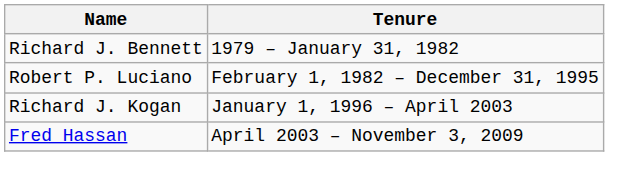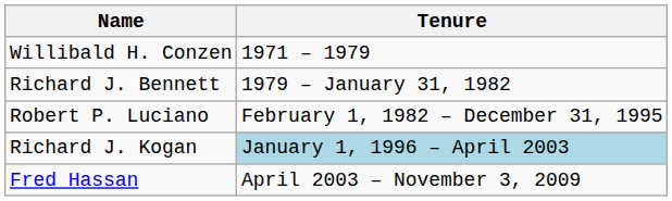 <table class="wikitable">
 <tr>
 <th>Name</th>
 <th>Tenure</th>
+</tr>
+<tr>
+<td>Willibald H. Conzen</td>
+<td>1971 – 1979</td>
 </tr>
 <tr>
 <td>Richard J. Bennett</td>
 <td>1979 – January 31, 1982</td>
 </tr>
 <tr>
 <td>Robert P. Luciano</td>
 <td>February 1, 1982 – December 31, 1995</td>
 </tr>
 <tr>
 <td>Richard J. Kogan</td>
-<td>January 1, 1996 – April 2003</td>
+<td style="background: lightblue;">January 1, 1996 – April 2003</td>
 </tr>
 <tr>
 <td><a href='#'>Fred Hassan</a></td>
 <td>April 2003 – November 3, 2009</td>
 </tr>
 </table>
